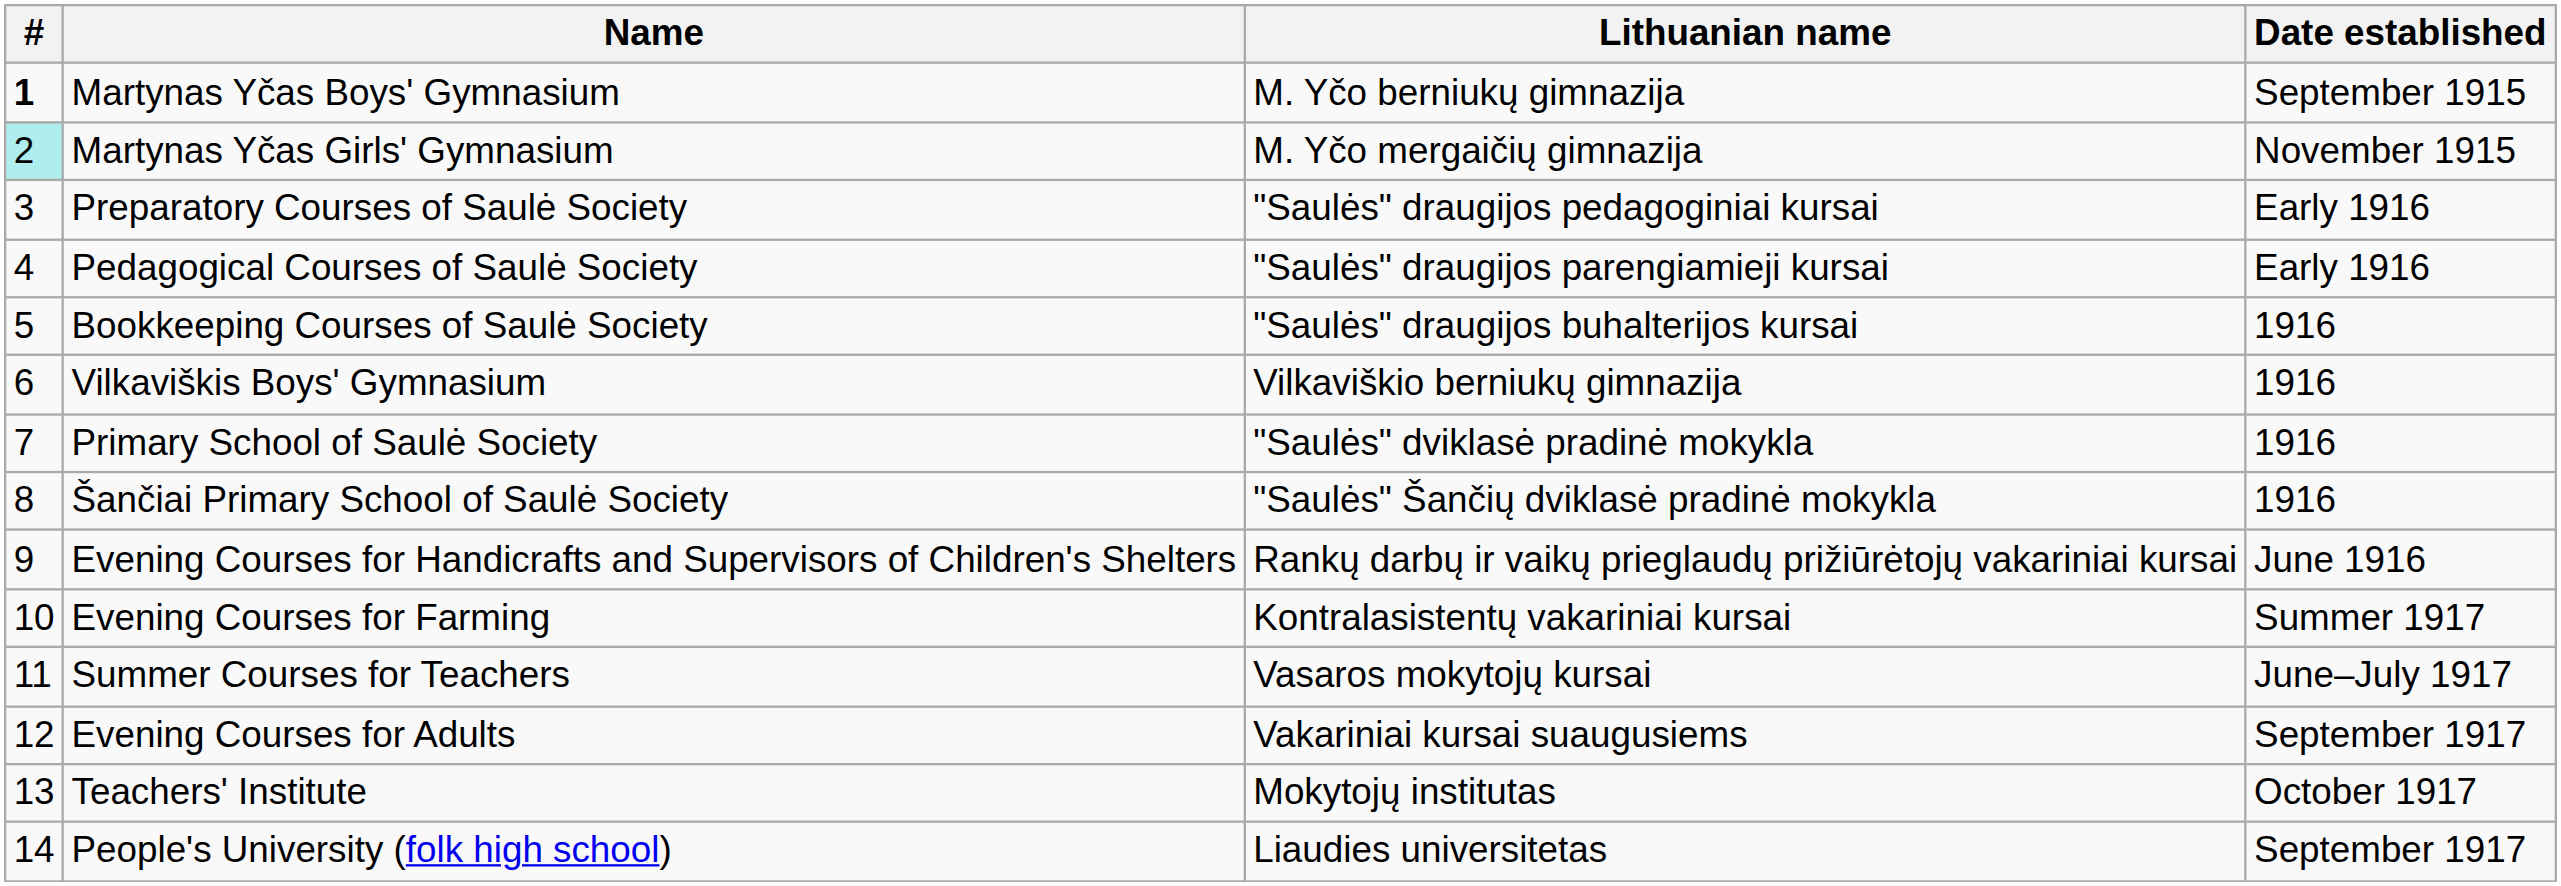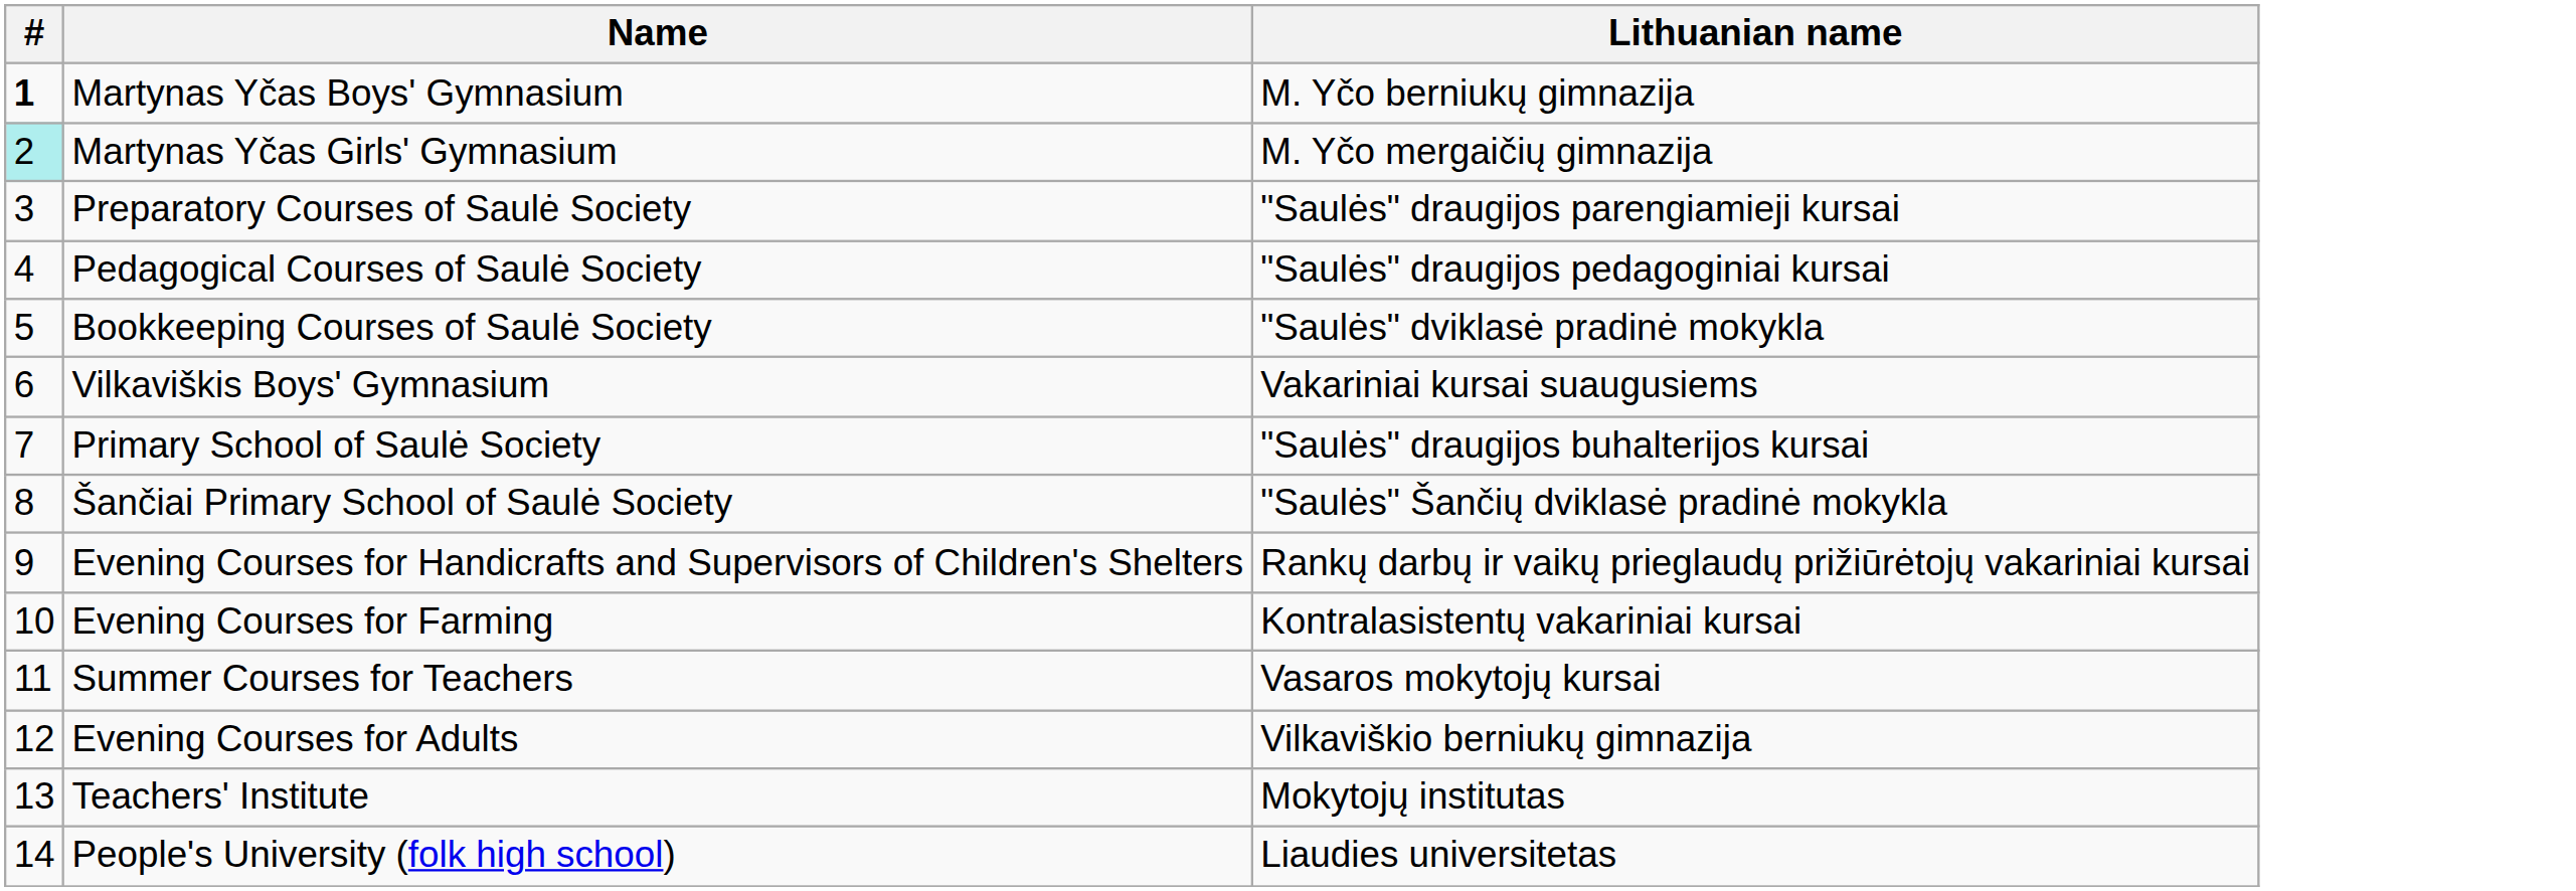 <table class=wikitable>
 <tr>
 <th>#</th>
 <th>Name</th>
 <th>Lithuanian name</th>
-<th>Date established</th>
 </tr>
 <tr>
 <td><strong>1</strong></td>
 <td>Martynas Yčas Boys' Gymnasium</td>
 <td>M. Yčo berniukų gimnazija</td>
-<td>September 1915</td>
 </tr>
 <tr>
 <td style="background: paleturquoise;">2</td>
 <td>Martynas Yčas Girls' Gymnasium</td>
 <td>M. Yčo mergaičių gimnazija</td>
-<td>November 1915</td>
 </tr>
 <tr>
 <td>3</td>
 <td>Preparatory Courses of Saulė Society</td>
-<td>"Saulės" draugijos pedagoginiai kursai</td>
-<td>Early 1916</td>
+<td>"Saulės" draugijos parengiamieji kursai</td>
 </tr>
 <tr>
 <td>4</td>
 <td>Pedagogical Courses of Saulė Society</td>
-<td>"Saulės" draugijos parengiamieji kursai</td>
-<td>Early 1916</td>
+<td>"Saulės" draugijos pedagoginiai kursai</td>
 </tr>
 <tr>
 <td>5</td>
 <td>Bookkeeping Courses of Saulė Society</td>
-<td>"Saulės" draugijos buhalterijos kursai</td>
-<td>1916</td>
+<td>"Saulės" dviklasė pradinė mokykla</td>
 </tr>
 <tr>
 <td>6</td>
 <td>Vilkaviškis Boys' Gymnasium</td>
-<td>Vilkaviškio berniukų gimnazija</td>
-<td>1916</td>
+<td>Vakariniai kursai suaugusiems</td>
 </tr>
 <tr>
 <td>7</td>
 <td>Primary School of Saulė Society</td>
-<td>"Saulės" dviklasė pradinė mokykla</td>
-<td>1916</td>
+<td>"Saulės" draugijos buhalterijos kursai</td>
 </tr>
 <tr>
 <td>8</td>
 <td>Šančiai Primary School of Saulė Society</td>
 <td>"Saulės" Šančių dviklasė pradinė mokykla</td>
-<td>1916</td>
 </tr>
 <tr>
 <td>9</td>
 <td>Evening Courses for Handicrafts and Supervisors of Children's Shelters</td>
 <td>Rankų darbų ir vaikų prieglaudų prižiūrėtojų vakariniai kursai</td>
-<td>June 1916</td>
 </tr>
 <tr>
 <td>10</td>
 <td>Evening Courses for Farming</td>
 <td>Kontralasistentų vakariniai kursai</td>
-<td>Summer 1917</td>
 </tr>
 <tr>
 <td>11</td>
 <td>Summer Courses for Teachers</td>
 <td>Vasaros mokytojų kursai</td>
-<td>June–July 1917</td>
 </tr>
 <tr>
 <td>12</td>
 <td>Evening Courses for Adults</td>
-<td>Vakariniai kursai suaugusiems</td>
-<td>September 1917</td>
+<td>Vilkaviškio berniukų gimnazija</td>
 </tr>
 <tr>
 <td>13</td>
 <td>Teachers' Institute</td>
 <td>Mokytojų institutas</td>
-<td>October 1917</td>
 </tr>
 <tr>
 <td>14</td>
 <td>People's University (<a href='#'>folk high school</a>)</td>
 <td>Liaudies universitetas</td>
-<td>September 1917</td>
 </tr>
 </table>
